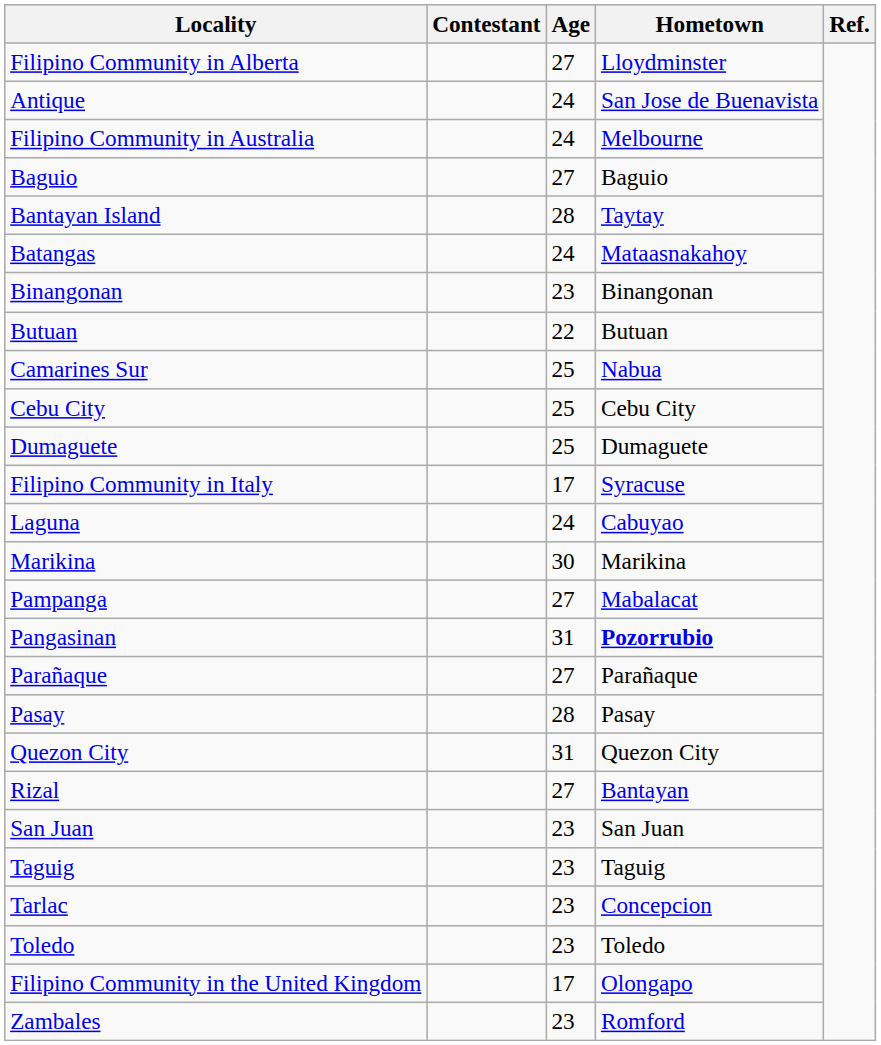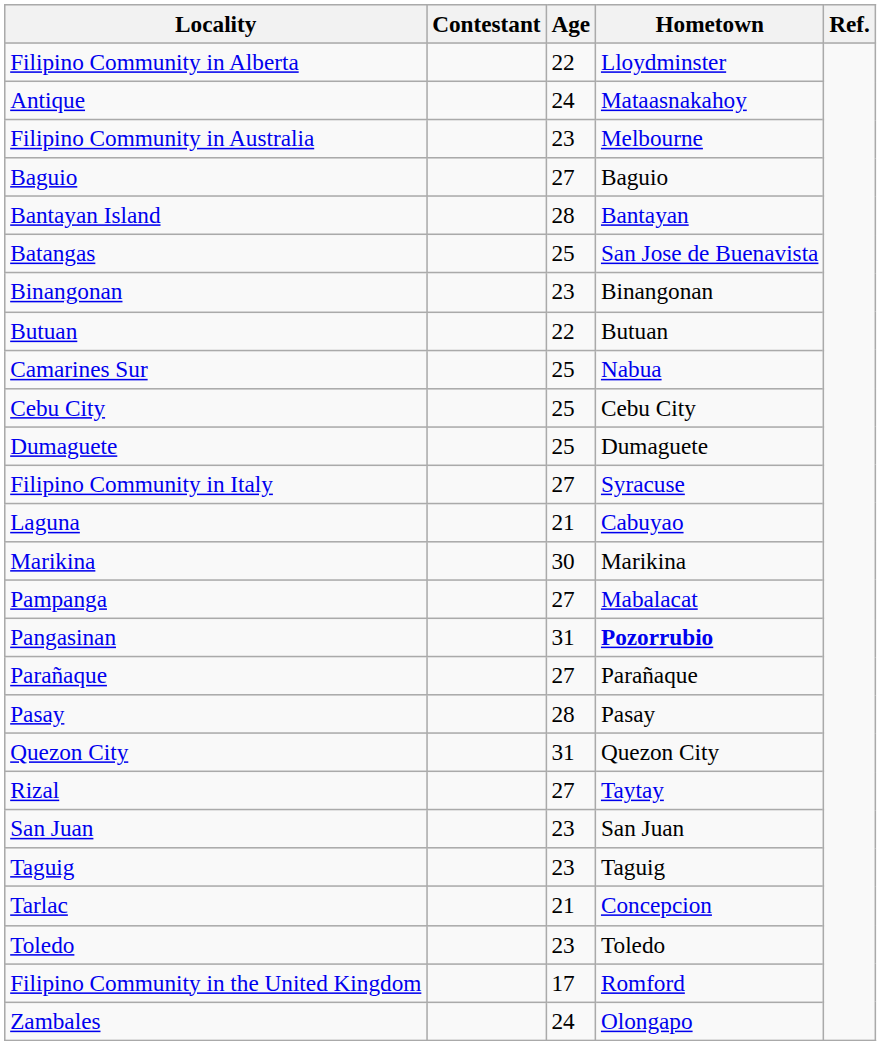 <table class="wikitable sortable" style="font-size: 95%;">
 <tr>
 <th>Locality </th>
 <th>Contestant</th>
 <th>Age</th>
 <th>Hometown</th>
 <th>Ref.</th>
 </tr>
 <tr>
 <td><a href='#'> Filipino Community in Alberta</a></td>
 <td></td>
-<td>27</td>
+<td>22</td>
 <td><a href='#'>Lloydminster</a></td>
 <td rowspan="26"></td>
 </tr>
 <tr>
 <td><a href='#'>Antique</a></td>
 <td></td>
 <td>24</td>
-<td><a href='#'>San Jose de Buenavista</a></td>
+<td><a href='#'>Mataasnakahoy</a></td>
 </tr>
 <tr>
 <td><a href='#'>Filipino Community in Australia</a></td>
 <td></td>
-<td>24</td>
+<td>23</td>
 <td><a href='#'>Melbourne</a></td>
 </tr>
 <tr>
 <td><a href='#'>Baguio</a></td>
 <td></td>
 <td>27</td>
 <td>Baguio</td>
 </tr>
 <tr>
 <td><a href='#'>Bantayan Island</a></td>
 <td></td>
 <td>28</td>
-<td><a href='#'>Taytay</a></td>
+<td><a href='#'>Bantayan</a></td>
 </tr>
 <tr>
 <td><a href='#'>Batangas</a></td>
 <td></td>
-<td>24</td>
-<td><a href='#'>Mataasnakahoy</a></td>
+<td>25</td>
+<td><a href='#'>San Jose de Buenavista</a></td>
 </tr>
 <tr>
 <td><a href='#'>Binangonan</a></td>
 <td></td>
 <td>23</td>
 <td>Binangonan</td>
 </tr>
 <tr>
 <td><a href='#'>Butuan</a></td>
 <td></td>
 <td>22</td>
 <td>Butuan</td>
 </tr>
 <tr>
 <td><a href='#'>Camarines Sur</a></td>
 <td></td>
 <td>25</td>
 <td><a href='#'>Nabua</a></td>
 </tr>
 <tr>
 <td><a href='#'>Cebu City</a></td>
 <td></td>
 <td>25</td>
 <td>Cebu City</td>
 </tr>
 <tr>
 <td><a href='#'>Dumaguete</a></td>
 <td></td>
 <td>25</td>
 <td>Dumaguete</td>
 </tr>
 <tr>
 <td><a href='#'>Filipino Community in Italy</a></td>
 <td></td>
-<td>17</td>
+<td>27</td>
 <td><a href='#'>Syracuse</a></td>
 </tr>
 <tr>
 <td><a href='#'>Laguna</a></td>
 <td></td>
-<td>24</td>
+<td>21</td>
 <td><a href='#'>Cabuyao</a></td>
 </tr>
 <tr>
 <td><a href='#'>Marikina</a></td>
 <td></td>
 <td>30</td>
 <td>Marikina</td>
 </tr>
 <tr>
 <td><a href='#'>Pampanga</a></td>
 <td></td>
 <td>27</td>
 <td><a href='#'>Mabalacat</a></td>
 </tr>
 <tr>
 <td><a href='#'>Pangasinan</a></td>
 <td></td>
 <td>31</td>
 <td><strong><a href='#'>Pozorrubio</a></strong></td>
 </tr>
 <tr>
 <td><a href='#'>Parañaque</a></td>
 <td></td>
 <td>27</td>
 <td>Parañaque</td>
 </tr>
 <tr>
 <td><a href='#'>Pasay</a></td>
 <td></td>
 <td>28</td>
 <td>Pasay</td>
 </tr>
 <tr>
 <td><a href='#'>Quezon City</a></td>
 <td></td>
 <td>31</td>
 <td>Quezon City</td>
 </tr>
 <tr>
 <td><a href='#'>Rizal</a></td>
 <td></td>
 <td>27</td>
-<td><a href='#'>Bantayan</a></td>
+<td><a href='#'>Taytay</a></td>
 </tr>
 <tr>
 <td><a href='#'>San Juan</a></td>
 <td></td>
 <td>23</td>
 <td>San Juan</td>
 </tr>
 <tr>
 <td><a href='#'>Taguig</a></td>
 <td></td>
 <td>23</td>
 <td>Taguig</td>
 </tr>
 <tr>
 <td><a href='#'>Tarlac</a></td>
 <td></td>
-<td>23</td>
+<td>21</td>
 <td><a href='#'>Concepcion</a></td>
 </tr>
 <tr>
 <td><a href='#'>Toledo</a></td>
 <td></td>
 <td>23</td>
 <td>Toledo</td>
 </tr>
 <tr>
 <td><a href='#'>Filipino Community in the United Kingdom</a></td>
 <td></td>
 <td>17</td>
-<td><a href='#'>Olongapo</a></td>
+<td><a href='#'>Romford</a></td>
 </tr>
 <tr>
 <td><a href='#'>Zambales</a></td>
 <td></td>
-<td>23</td>
-<td><a href='#'>Romford</a></td>
+<td>24</td>
+<td><a href='#'>Olongapo</a></td>
 </tr>
 <tr>
 </tr>
 </table>
